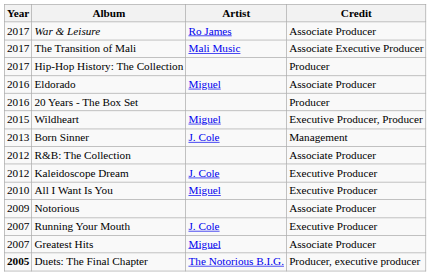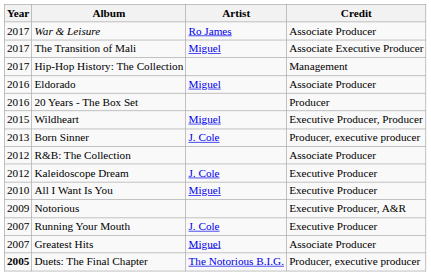 <table class="wikitable sortable">
 <tr>
 <th>Year</th>
 <th>Album</th>
 <th>Artist</th>
 <th>Credit</th>
 </tr>
 <tr>
 <td>2017</td>
 <td><em>War & Leisure</em></td>
 <td><a href='#'>Ro James</a></td>
 <td>Associate Producer</td>
 </tr>
 <tr>
 <td>2017</td>
 <td>The Transition of Mali</td>
-<td><a href='#'>Mali Music</a></td>
+<td><a href='#'>Miguel</a></td>
 <td>Associate Executive Producer</td>
 </tr>
 <tr>
 <td>2017</td>
 <td>Hip-Hop History: The Collection</td>
 <td></td>
-<td>Producer</td>
+<td>Management</td>
 </tr>
 <tr>
 <td>2016</td>
 <td>Eldorado</td>
 <td><a href='#'>Miguel</a></td>
 <td>Associate Producer</td>
 </tr>
 <tr>
 <td>2016</td>
 <td>20 Years - The Box Set</td>
 <td></td>
 <td>Producer</td>
 </tr>
 <tr>
 <td>2015</td>
 <td>Wildheart</td>
 <td><a href='#'>Miguel</a></td>
 <td>Executive Producer, Producer</td>
 </tr>
 <tr>
 <td>2013</td>
 <td>Born Sinner</td>
 <td><a href='#'>J. Cole</a></td>
-<td>Management</td>
+<td>Producer, executive producer</td>
 </tr>
 <tr>
 <td>2012</td>
 <td>R&B: The Collection</td>
 <td></td>
 <td>Associate Producer</td>
 </tr>
 <tr>
 <td>2012</td>
 <td>Kaleidoscope Dream</td>
 <td><a href='#'>J. Cole</a></td>
 <td>Executive Producer</td>
 </tr>
 <tr>
 <td>2010</td>
 <td>All I Want Is You</td>
 <td><a href='#'>Miguel</a></td>
 <td>Executive Producer</td>
 </tr>
 <tr>
 <td>2009</td>
 <td>Notorious</td>
 <td></td>
-<td>Associate Producer</td>
+<td>Executive Producer, A&R</td>
 </tr>
 <tr>
 <td>2007</td>
 <td>Running Your Mouth</td>
 <td><a href='#'>J. Cole</a></td>
 <td>Executive Producer</td>
 </tr>
 <tr>
 <td>2007</td>
 <td>Greatest Hits</td>
 <td><a href='#'>Miguel</a></td>
 <td>Associate Producer</td>
 </tr>
 <tr>
 <td><strong>2005</strong></td>
 <td>Duets: The Final Chapter</td>
 <td><a href='#'>The Notorious B.I.G.</a></td>
 <td>Producer, executive producer</td>
 </tr>
 </table>
